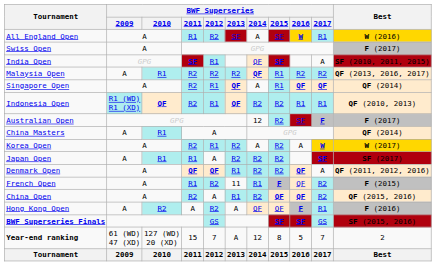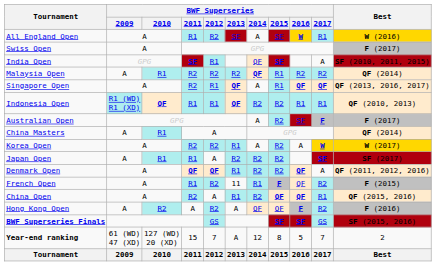 <table class="wikitable" style="font-size: 90%; text-align:center">
 <tr>
 <th rowspan="2">Tournament</th>
 <th colspan="9"><strong><a href='#'>BWF Superseries</a></strong></th>
 <th rowspan="2">Best</th>
 </tr>
 <tr>
 <th><a href='#'>2009</a></th>
 <th><a href='#'>2010</a></th>
 <th><a href='#'>2011</a></th>
 <th><a href='#'>2012</a></th>
 <th><a href='#'>2013</a></th>
 <th><a href='#'>2014</a></th>
 <th><a href='#'>2015</a></th>
 <th><a href='#'>2016</a></th>
 <th><a href='#'>2017</a></th>
 </tr>
 <tr>
 <td align=left><a href='#'>All England Open</a></td>
 <td colspan="2">A</td>
 <td bgcolor=AFEEEE><a href='#'>R1</a></td>
 <td bgcolor=AFEEEE><a href='#'>R2</a></td>
 <td bgcolor=bronze><a href='#'>SF</a></td>
 <td>A</td>
 <td bgcolor=bronze><a href='#'>SF</a></td>
 <td bgcolor=gold><a href='#'><strong>W</strong></a></td>
 <td bgcolor=AFEEEE><a href='#'>R1</a></td>
 <td bgcolor=gold><strong>W</strong> (2016)</td>
 </tr>
 <tr>
 <td align=left><a href='#'>Swiss Open</a></td>
 <td colspan="2">A</td>
 <td colspan="7" style=color:#ccc><em>GPG</em></td>
 <td bgcolor=Silver><strong>F</strong> (2017)</td>
 </tr>
 <tr>
 <td align=left><a href='#'>India Open</a></td>
 <td colspan="2" style=color:#ccc><em>GPG</em></td>
 <td bgcolor=bronze><a href='#'><strong>SF</strong></a></td>
 <td bgcolor=AFEEEE><a href='#'>R1</a></td>
 <td></td>
 <td bgcolor=FFEBCD><a href='#'>QF</a></td>
 <td bgcolor=bronze><a href='#'><strong>SF</strong></a></td>
 <td></td>
 <td>A</td>
 <td bgcolor=bronze><strong>SF</strong> (2010, 2011, 2015)</td>
 </tr>
 <tr>
 <td align=left><a href='#'>Malaysia Open</a></td>
 <td>A</td>
 <td bgcolor=AFEEEE><a href='#'>R1</a></td>
 <td bgcolor=AFEEEE><a href='#'>R2</a></td>
 <td bgcolor=AFEEEE><a href='#'>R2</a></td>
 <td bgcolor=AFEEEE><a href='#'>R2</a></td>
 <td bgcolor=FFEBCD><a href='#'><strong>QF</strong></a></td>
 <td bgcolor=AFEEEE><a href='#'>R1</a></td>
 <td bgcolor=AFEEEE><a href='#'>R2</a></td>
 <td bgcolor=AFEEEE><a href='#'>R2</a></td>
-<td bgcolor=FFEBCD><strong>QF</strong> (2013, 2016, 2017)</td>
+<td bgcolor=FFEBCD><strong>QF</strong> (2014)</td>
 </tr>
 <tr>
 <td align=left><a href='#'>Singapore Open</a></td>
 <td colspan="2">A</td>
 <td bgcolor=AFEEEE><a href='#'>R2</a></td>
 <td bgcolor=AFEEEE><a href='#'>R1</a></td>
 <td bgcolor=FFEBCD><a href='#'><strong>QF</strong></a></td>
 <td>A</td>
 <td bgcolor=AFEEEE><a href='#'>R1</a></td>
 <td bgcolor=FFEBCD><a href='#'><strong>QF</strong></a></td>
 <td bgcolor=FFEBCD><a href='#'><strong>QF</strong></a></td>
-<td bgcolor=FFEBCD><strong>QF</strong> (2014)</td>
+<td bgcolor=FFEBCD><strong>QF</strong> (2013, 2016, 2017)</td>
 </tr>
 <tr>
 <td align=left><a href='#'>Indonesia Open</a></td>
 <td bgcolor=AFEEEE><a href='#'>R1 (WD)</a> <br> <a href='#'>R1 (XD)</a></td>
 <td bgcolor=FFEBCD><a href='#'><strong>QF</strong></a></td>
-<td bgcolor=AFEEEE><a href='#'>R2</a></td>
+<td bgcolor=AFEEEE><a href='#'>R1</a></td>
 <td bgcolor=AFEEEE><a href='#'>R1</a></td>
 <td bgcolor=FFEBCD><a href='#'><strong>QF</strong></a></td>
 <td bgcolor=AFEEEE><a href='#'>R2</a></td>
 <td bgcolor=AFEEEE><a href='#'>R2</a></td>
 <td bgcolor=AFEEEE><a href='#'>R1</a></td>
 <td bgcolor=AFEEEE><a href='#'>R1</a></td>
 <td bgcolor=FFEBCD><strong>QF</strong> (2010, 2013)</td>
 </tr>
 <tr>
 <td align=left><a href='#'>Australian Open</a></td>
 <td colspan="5" style=color:#ccc><em>GPG</em></td>
-<td>12</td>
+<td>A</td>
 <td bgcolor=AFEEEE><a href='#'>R2</a></td>
 <td bgcolor=bronze><a href='#'>SF</a></td>
 <td bgcolor=Silver><a href='#'><strong>F</strong></a></td>
 <td bgcolor=Silver><strong>F</strong> (2017)</td>
 </tr>
 <tr>
 <td align=left><a href='#'>China Masters</a></td>
 <td>A</td>
 <td bgcolor=AFEEEE><a href='#'>R1</a></td>
 <td colspan="3">A</td>
 <td colspan="4" style=color:#ccc><em>GPG</em></td>
 <td bgcolor=FFEBCD><strong>QF</strong> (2014)</td>
 </tr>
 <tr>
 <td align=left><a href='#'>Korea Open</a></td>
 <td colspan="2">A</td>
 <td bgcolor=AFEEEE><a href='#'>R2</a></td>
+<td bgcolor=AFEEEE><a href='#'>R2</a></td>
 <td bgcolor=AFEEEE><a href='#'>R1</a></td>
-<td bgcolor=AFEEEE><a href='#'>R2</a></td>
 <td>A</td>
 <td bgcolor=AFEEEE><a href='#'>R2</a></td>
 <td>A</td>
 <td bgcolor=Gold><a href='#'><strong>W</strong></a></td>
 <td bgcolor=Gold><strong>W</strong> (2017)</td>
 </tr>
 <tr>
 <td align=left><a href='#'>Japan Open</a></td>
 <td>A</td>
 <td bgcolor=AFEEEE><a href='#'>R1</a></td>
 <td bgcolor=AFEEEE><a href='#'>R1</a></td>
 <td>A</td>
 <td bgcolor=AFEEEE><a href='#'>R2</a></td>
 <td bgcolor=AFEEEE><a href='#'>R2</a></td>
 <td bgcolor=AFEEEE><a href='#'>R2</a></td>
 <td></td>
 <td bgcolor=Bronze><a href='#'><strong>SF</strong></a></td>
 <td bgcolor=Bronze><strong>SF</strong> (2017)</td>
 </tr>
 <tr>
 <td align=left><a href='#'>Denmark Open</a></td>
 <td colspan="2">A</td>
 <td bgcolor=FFEBCD><a href='#'><strong>QF</strong></a></td>
 <td bgcolor=FFEBCD><a href='#'><strong>QF</strong></a></td>
 <td bgcolor=AFEEEE><a href='#'>R1</a></td>
 <td bgcolor=AFEEEE><a href='#'>R2</a></td>
 <td bgcolor=AFEEEE><a href='#'>R2</a></td>
 <td bgcolor=FFEBCD><a href='#'><strong>QF</strong></a></td>
 <td>A</td>
 <td bgcolor=FFEBCD><strong>QF</strong> (2011, 2012, 2016)</td>
 </tr>
 <tr>
 <td align=left><a href='#'>French Open</a></td>
 <td colspan="2">A</td>
 <td bgcolor=AFEEEE><a href='#'>R1</a></td>
 <td bgcolor=AFEEEE><a href='#'>R2</a></td>
 <td>11</td>
 <td bgcolor=AFEEEE><a href='#'>R1</a></td>
 <td bgcolor=Silver><a href='#'><strong>F</strong></a></td>
 <td bgcolor=FFEBCD><a href='#'>QF</a></td>
 <td bgcolor=AFEEEE><a href='#'>R2</a></td>
 <td bgcolor=Silver><strong>F</strong> (2015)</td>
 </tr>
 <tr>
 <td align=left><a href='#'>China Open</a></td>
 <td colspan="2">A</td>
 <td bgcolor=AFEEEE><a href='#'>R2</a></td>
 <td>A</td>
 <td bgcolor=AFEEEE><a href='#'>R1</a></td>
 <td bgcolor=AFEEEE><a href='#'>R2</a></td>
 <td bgcolor=FFEBCD><a href='#'><strong>QF</strong></a></td>
 <td bgcolor=FFEBCD><a href='#'><strong>QF</strong></a></td>
-<td bgcolor=AFEEEE><a href='#'>R2</a></td>
+<td bgcolor=AFEEEE><a href='#'>R1</a></td>
 <td bgcolor=FFEBCD><strong>QF</strong> (2015, 2016)</td>
 </tr>
 <tr>
 <td align=left><a href='#'>Hong Kong Open</a></td>
 <td>A</td>
 <td bgcolor=AFEEEE><a href='#'>R2</a></td>
 <td>A</td>
 <td bgcolor=AFEEEE><a href='#'>R2</a></td>
 <td>A</td>
 <td bgcolor=FFEBCD><a href='#'>QF</a></td>
 <td bgcolor=FFEBCD><a href='#'>QF</a></td>
 <td bgcolor=Silver><a href='#'><strong>F</strong></a></td>
-<td bgcolor=AFEEEE><a href='#'>R1</a></td>
+<td bgcolor=AFEEEE><a href='#'>R2</a></td>
 <td bgcolor=Silver><strong>F</strong> (2016)</td>
 </tr>
 <tr>
 <td align=left><strong><a href='#'>BWF Superseries Finals</a></strong></td>
 <td colspan="3"></td>
 <td bgcolor=AFEEEE><a href='#'>GS</a></td>
 <td colspan="2"></td>
 <td bgcolor=Bronze><a href='#'><strong>SF</strong></a></td>
 <td bgcolor=Bronze><a href='#'><strong>SF</strong></a></td>
 <td bgcolor=AFEEEE><a href='#'>GS</a></td>
 <td bgcolor=Bronze><strong>SF</strong> (2015, 2016)</td>
 </tr>
 <tr>
 <td align=left><strong>Year-end ranking</strong></td>
 <td>61 (WD) <br> 47 (XD)</td>
 <td>127 (WD) <br> 20 (XD)</td>
 <td>15</td>
 <td>7</td>
 <td>A</td>
 <td>12</td>
 <td>8</td>
 <td>5</td>
 <td>7</td>
 <td>2</td>
 </tr>
 <tr>
 <th>Tournament</th>
 <th>2009</th>
 <th>2010</th>
 <th>2011</th>
 <th>2012</th>
 <th>2013</th>
 <th>2014</th>
 <th>2015</th>
 <th>2016</th>
 <th>2017</th>
 <th>Best</th>
 </tr>
 </table>
